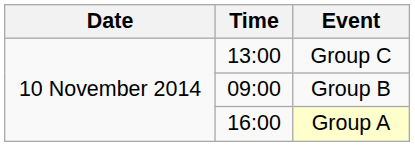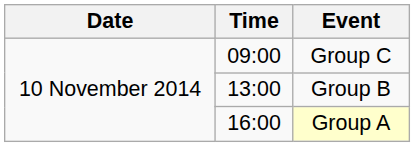 <table class = "wikitable" style="text-align:center;">
 <tr>
 <th width=150>Date</th>
 <th width=50>Time</th>
 <th width=80>Event</th>
 </tr>
 <tr>
 <td rowspan=3>10 November 2014</td>
-<td>13:00</td>
+<td>09:00</td>
 <td>Group C</td>
 </tr>
 <tr>
-<td>09:00</td>
+<td>13:00</td>
 <td>Group B</td>
 </tr>
 <tr>
 <td>16:00</td>
 <td bgcolor=ffffcc>Group A</td>
 </tr>
 </table>
